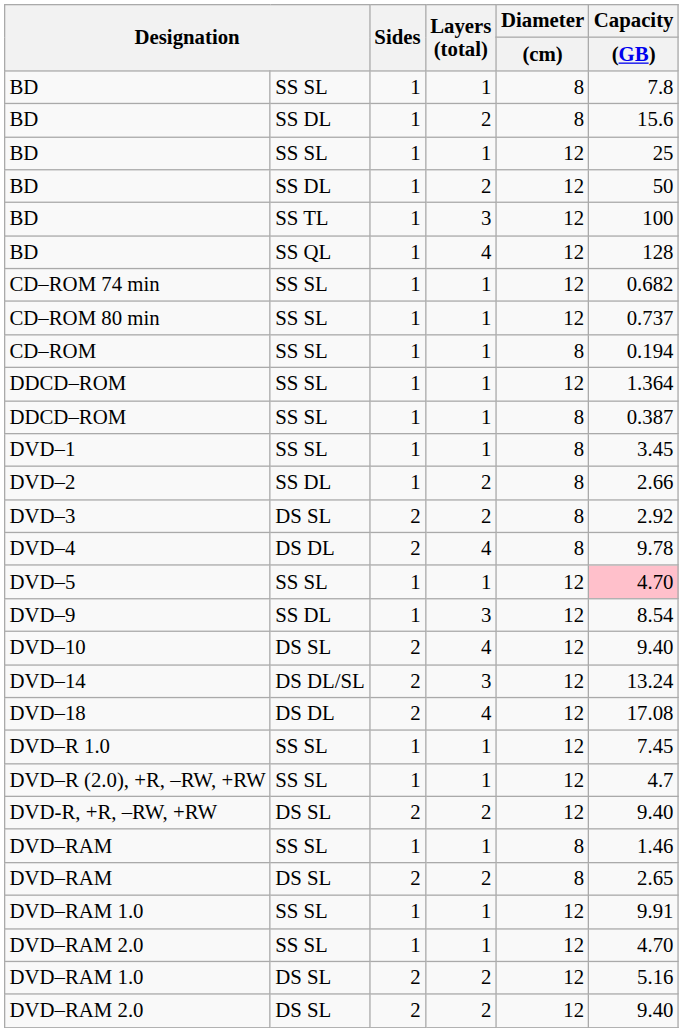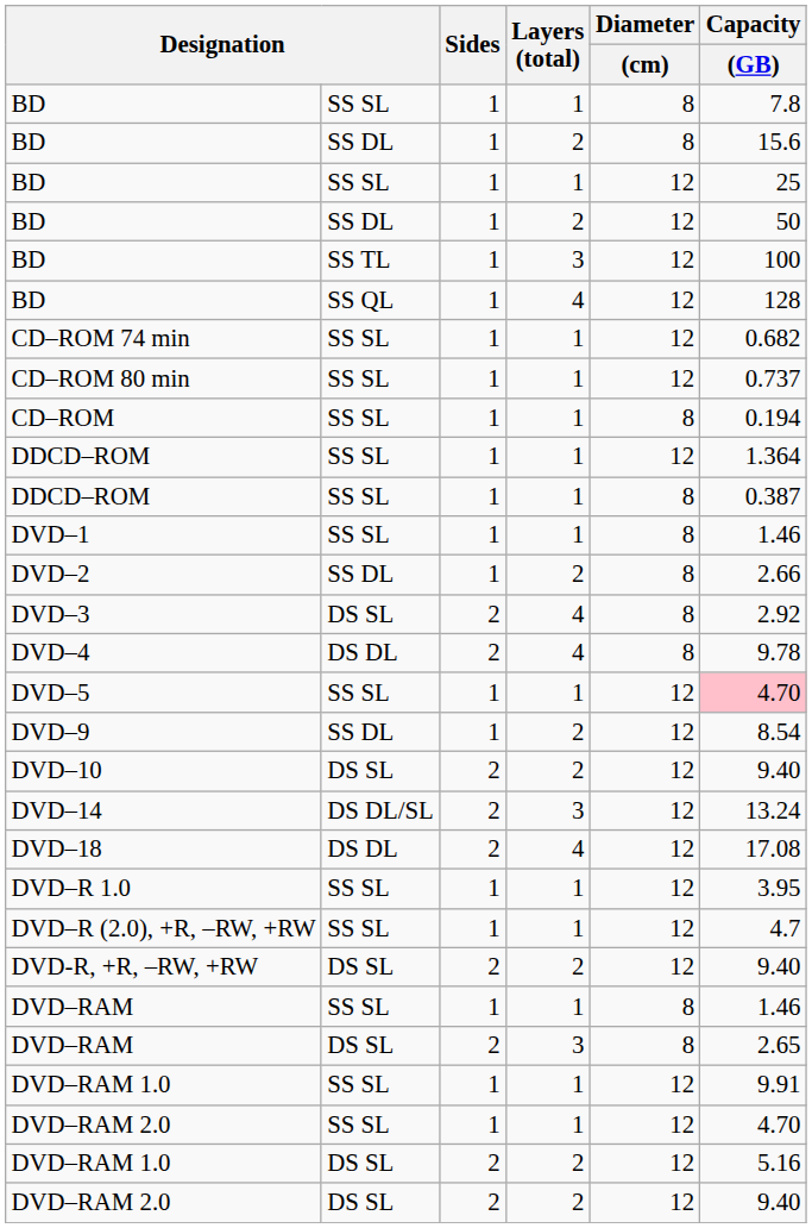 <table class="wikitable">
 <tr>
 <th colspan="2" rowspan="2">Designation</th>
 <th rowspan="2">Sides</th>
 <th rowspan="2">Layers<br>(total)</th>
 <th>Diameter</th>
 <th colspan="2">Capacity </th>
 </tr>
 <tr>
 <th>(cm)</th>
 <th>(<a href='#'>GB</a>)</th>
 </tr>
 <tr>
 <td>BD</td>
 <td title="single-sided, single-layer">SS SL</td>
 <td align=right>1</td>
 <td align=right>1</td>
 <td align=right>8</td>
 <td align=right>7.8</td>
 </tr>
 <tr>
 <td>BD</td>
 <td title="single-sided, double-layer">SS DL</td>
 <td align=right>1</td>
 <td align=right>2</td>
 <td align=right>8</td>
 <td align=right>15.6</td>
 </tr>
 <tr>
 <td>BD</td>
 <td title="single-sided, single-layer">SS SL</td>
 <td align=right>1</td>
 <td align=right>1</td>
 <td align=right>12</td>
 <td align=right>25</td>
 </tr>
 <tr>
 <td>BD</td>
 <td title="single-sided, double-layer">SS DL</td>
 <td align=right>1</td>
 <td align=right>2</td>
 <td align=right>12</td>
 <td align=right>50</td>
 </tr>
 <tr>
 <td>BD</td>
 <td title="single-sided, triple-layer">SS TL</td>
 <td align=right>1</td>
 <td align=right>3</td>
 <td align=right>12</td>
 <td align=right>100</td>
 </tr>
 <tr>
 <td>BD</td>
 <td title="single-sided, Quad-layer">SS QL</td>
 <td align=right>1</td>
 <td align=right>4</td>
 <td align=right>12</td>
 <td align=right>128</td>
 </tr>
 <tr>
 <td>CD–ROM 74 min</td>
 <td title="single-sided, single-layer">SS SL</td>
 <td align=right>1</td>
 <td align=right>1</td>
 <td align=right>12</td>
 <td align=right>0.682</td>
 </tr>
 <tr>
 <td>CD–ROM 80 min</td>
 <td title="single-sided, single-layer">SS SL</td>
 <td align=right>1</td>
 <td align=right>1</td>
 <td align=right>12</td>
 <td align=right>0.737</td>
 </tr>
 <tr>
 <td>CD–ROM</td>
 <td title="single-sided, single-layer">SS SL</td>
 <td align=right>1</td>
 <td align=right>1</td>
 <td align=right>8</td>
 <td align=right>0.194</td>
 </tr>
 <tr>
 <td>DDCD–ROM</td>
 <td title="single-sided, single-layer">SS SL</td>
 <td align=right>1</td>
 <td align=right>1</td>
 <td align=right>12</td>
 <td align=right>1.364</td>
 </tr>
 <tr>
 <td>DDCD–ROM</td>
 <td title="single-sided, single-layer">SS SL</td>
 <td align=right>1</td>
 <td align=right>1</td>
 <td align=right>8</td>
 <td align=right>0.387</td>
 </tr>
 <tr>
 <td>DVD–1</td>
 <td title="single-sided, single-layer">SS SL</td>
 <td align=right>1</td>
 <td align=right>1</td>
 <td align=right>8</td>
-<td align=right>3.45</td>
+<td align=right>1.46</td>
 </tr>
 <tr>
 <td>DVD–2</td>
 <td title="single-sided, double-layer">SS DL</td>
 <td align=right>1</td>
 <td align=right>2</td>
 <td align=right>8</td>
 <td align=right>2.66</td>
 </tr>
 <tr>
 <td>DVD–3</td>
 <td title="double-sided, single-layer">DS SL</td>
 <td align=right>2</td>
-<td align=right>2</td>
+<td align=right>4</td>
 <td align=right>8</td>
 <td align=right>2.92<br></td>
 </tr>
 <tr>
 <td>DVD–4</td>
 <td title="double-sided, double-layer">DS DL</td>
 <td align=right>2</td>
 <td align=right>4</td>
 <td align=right>8</td>
 <td align=right>9.78</td>
 </tr>
 <tr>
 <td>DVD–5</td>
 <td title="single-sided, single-layer">SS SL</td>
 <td align=right>1</td>
 <td align=right>1</td>
 <td align=right>12</td>
 <td align=right style="background: pink;">4.70</td>
 </tr>
 <tr>
 <td>DVD–9</td>
 <td title="single-sided, double-layer">SS DL</td>
 <td align=right>1</td>
-<td align=right>3</td>
+<td align=right>2</td>
 <td align=right>12</td>
 <td align=right>8.54</td>
 </tr>
 <tr>
 <td>DVD–10</td>
 <td title="double-sided, single-layer">DS SL</td>
 <td align=right>2</td>
-<td align=right>4</td>
+<td align=right>2</td>
 <td align=right>12</td>
 <td align=right>9.40</td>
 </tr>
 <tr>
 <td>DVD–14</td>
 <td title="double-sided, double- and single-layer">DS DL/SL</td>
 <td align=right>2</td>
 <td align=right>3</td>
 <td align=right>12</td>
 <td align=right>13.24 </td>
 </tr>
 <tr>
 <td>DVD–18</td>
 <td title="double-sided, double-layer">DS DL</td>
 <td align=right>2</td>
 <td align=right>4</td>
 <td align=right>12</td>
 <td align=right>17.08</td>
 </tr>
 <tr>
 <td>DVD–R 1.0</td>
 <td title="single-sided, single-layer">SS SL</td>
 <td align=right>1</td>
 <td align=right>1</td>
 <td align=right>12</td>
-<td align=right>7.45</td>
+<td align=right>3.95</td>
 </tr>
 <tr>
 <td>DVD–R (2.0), +R, –RW, +RW</td>
 <td title="single-sided, single-layer">SS SL</td>
 <td align=right>1</td>
 <td align=right>1</td>
 <td align=right>12</td>
 <td align=right>4.7</td>
 </tr>
 <tr>
 <td>DVD-R, +R, –RW, +RW</td>
 <td title="double-sided, single-layer">DS SL</td>
 <td align=right>2</td>
 <td align=right>2</td>
 <td align=right>12</td>
 <td align=right>9.40</td>
 </tr>
 <tr>
 <td>DVD–RAM</td>
 <td title="single-sided, single-layer">SS SL</td>
 <td align=right>1</td>
 <td align=right>1</td>
 <td align=right>8</td>
 <td align=right>1.46</td>
 </tr>
 <tr>
 <td>DVD–RAM</td>
 <td title="double-sided, single-layer">DS SL</td>
 <td align=right>2</td>
-<td align=right>2</td>
+<td align=right>3</td>
 <td align=right>8</td>
 <td align=right>2.65</td>
 </tr>
 <tr>
 <td>DVD–RAM 1.0</td>
 <td title="single-sided, single-layer">SS SL</td>
 <td align=right>1</td>
 <td align=right>1</td>
 <td align=right>12</td>
 <td align=right>9.91</td>
 </tr>
 <tr>
 <td>DVD–RAM 2.0</td>
 <td title="single-sided, single-layer">SS SL</td>
 <td align=right>1</td>
 <td align=right>1</td>
 <td align=right>12</td>
 <td align=right>4.70</td>
 </tr>
 <tr>
 <td>DVD–RAM 1.0</td>
 <td title="double-sided, single-layer">DS SL</td>
 <td align=right>2</td>
 <td align=right>2</td>
 <td align=right>12</td>
 <td align=right>5.16</td>
 </tr>
 <tr>
 <td>DVD–RAM 2.0</td>
 <td title="double-sided, single-layer">DS SL</td>
 <td align=right>2</td>
 <td align=right>2</td>
 <td align=right>12</td>
 <td align=right>9.40</td>
 </tr>
 </table>
